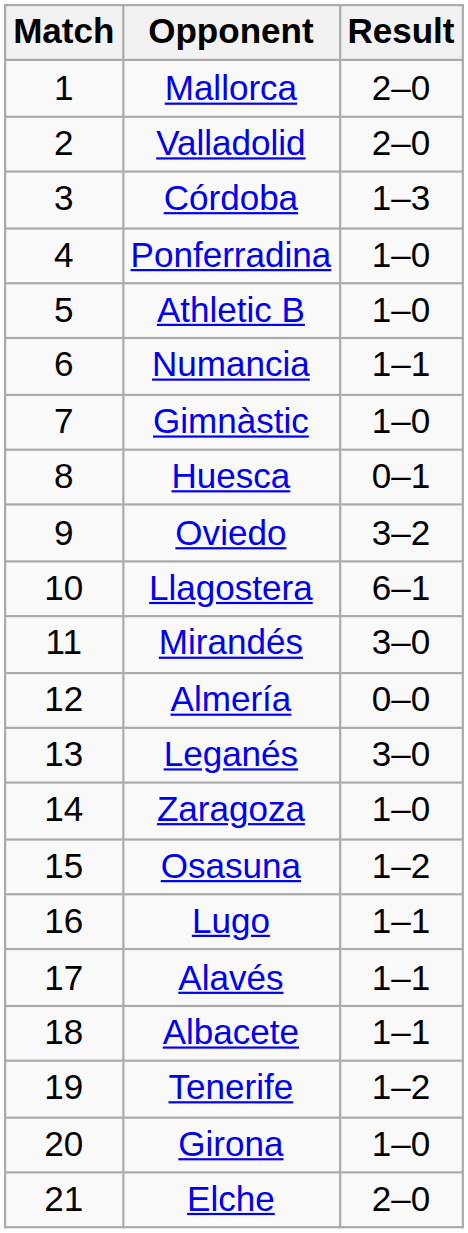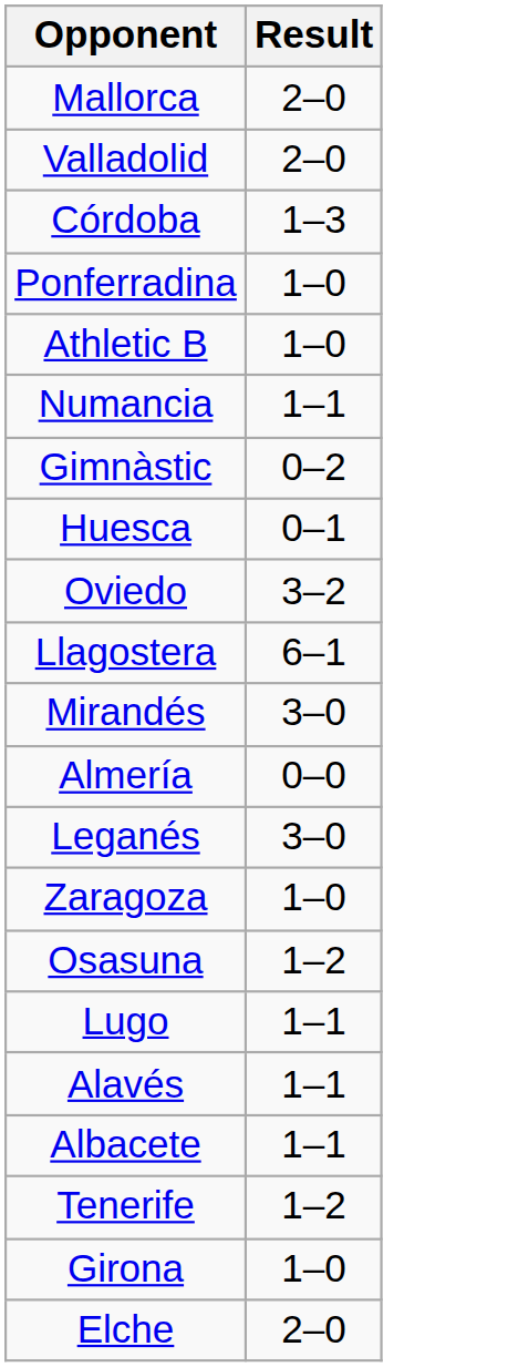 <table class="wikitable" style="text-align:center;float:left; margin-right:1em;">
 <tr>
-<th>Match</th>
 <th>Opponent</th>
 <th>Result</th>
 </tr>
 <tr>
-<td>1</td>
 <td><a href='#'>Mallorca</a></td>
 <td>2–0</td>
 </tr>
 <tr>
-<td>2</td>
 <td><a href='#'>Valladolid</a></td>
 <td>2–0</td>
 </tr>
 <tr>
-<td>3</td>
 <td><a href='#'>Córdoba</a></td>
 <td>1–3</td>
 </tr>
 <tr>
-<td>4</td>
 <td><a href='#'>Ponferradina</a></td>
 <td>1–0</td>
 </tr>
 <tr>
-<td>5</td>
 <td><a href='#'>Athletic B</a></td>
 <td>1–0</td>
 </tr>
 <tr>
-<td>6</td>
 <td><a href='#'>Numancia</a></td>
 <td>1–1</td>
 </tr>
 <tr>
-<td>7</td>
 <td><a href='#'>Gimnàstic</a></td>
-<td>1–0</td>
+<td>0–2</td>
 </tr>
 <tr>
-<td>8</td>
 <td><a href='#'>Huesca</a></td>
 <td>0–1</td>
 </tr>
 <tr>
-<td>9</td>
 <td><a href='#'>Oviedo</a></td>
 <td>3–2</td>
 </tr>
 <tr>
-<td>10</td>
 <td><a href='#'>Llagostera</a></td>
 <td>6–1</td>
 </tr>
 <tr>
-<td>11</td>
 <td><a href='#'>Mirandés</a></td>
 <td>3–0</td>
 </tr>
 <tr>
-<td>12</td>
 <td><a href='#'>Almería</a></td>
 <td>0–0</td>
 </tr>
 <tr>
-<td>13</td>
 <td><a href='#'>Leganés</a></td>
 <td>3–0</td>
 </tr>
 <tr>
-<td>14</td>
 <td><a href='#'>Zaragoza</a></td>
 <td>1–0</td>
 </tr>
 <tr>
-<td>15</td>
 <td><a href='#'>Osasuna</a></td>
 <td>1–2</td>
 </tr>
 <tr>
-<td>16</td>
 <td><a href='#'>Lugo</a></td>
 <td>1–1</td>
 </tr>
 <tr>
-<td>17</td>
 <td><a href='#'>Alavés</a></td>
 <td>1–1</td>
 </tr>
 <tr>
-<td>18</td>
 <td><a href='#'>Albacete</a></td>
 <td>1–1</td>
 </tr>
 <tr>
-<td>19</td>
 <td><a href='#'>Tenerife</a></td>
 <td>1–2</td>
 </tr>
 <tr>
-<td>20</td>
 <td><a href='#'>Girona</a></td>
 <td>1–0</td>
 </tr>
 <tr>
-<td>21</td>
 <td><a href='#'>Elche</a></td>
 <td>2–0</td>
 </tr>
 </table>
